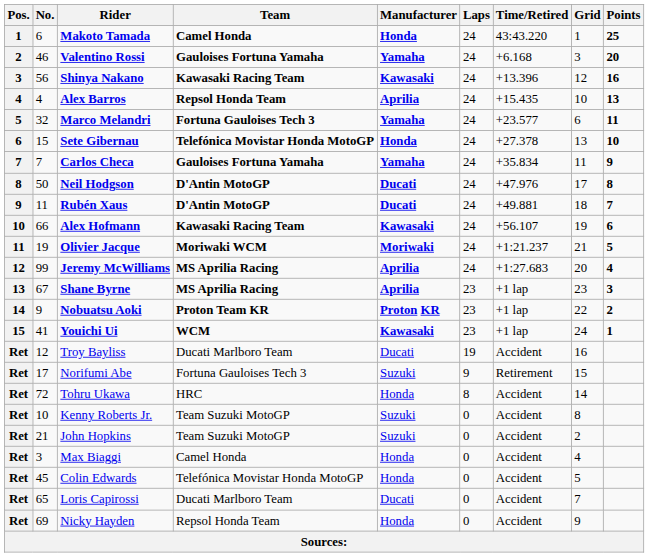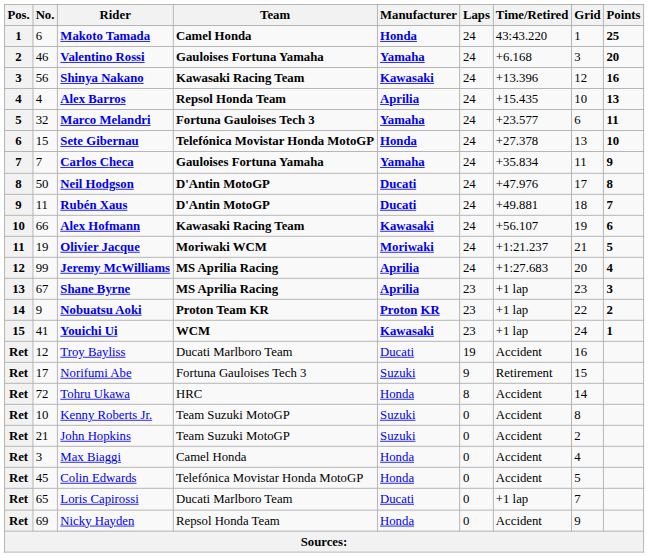 <table class="wikitable" style="font-size: 95%;">
 <tr>
 <th>Pos.</th>
 <th>No.</th>
 <th>Rider</th>
 <th>Team</th>
 <th>Manufacturer</th>
 <th>Laps</th>
 <th>Time/Retired</th>
 <th>Grid</th>
 <th>Points</th>
 </tr>
 <tr>
 <th>1</th>
 <td>6</td>
 <td> <strong><a href='#'>Makoto Tamada</a></strong></td>
 <td><strong>Camel Honda</strong></td>
 <td><strong><a href='#'>Honda</a></strong></td>
 <td>24</td>
 <td>43:43.220</td>
 <td>1</td>
 <td><strong>25</strong></td>
 </tr>
 <tr>
 <th>2</th>
 <td>46</td>
 <td> <strong><a href='#'>Valentino Rossi</a></strong></td>
 <td><strong>Gauloises Fortuna Yamaha</strong></td>
 <td><strong><a href='#'>Yamaha</a></strong></td>
 <td>24</td>
 <td>+6.168</td>
 <td>3</td>
 <td><strong>20</strong></td>
 </tr>
 <tr>
 <th>3</th>
 <td>56</td>
 <td> <strong><a href='#'>Shinya Nakano</a></strong></td>
 <td><strong>Kawasaki Racing Team</strong></td>
 <td><strong><a href='#'>Kawasaki</a></strong></td>
 <td>24</td>
 <td>+13.396</td>
 <td>12</td>
 <td><strong>16</strong></td>
 </tr>
 <tr>
 <th>4</th>
 <td>4</td>
 <td> <strong><a href='#'>Alex Barros</a></strong></td>
 <td><strong>Repsol Honda Team</strong></td>
 <td><strong><a href='#'>Aprilia</a></strong></td>
 <td>24</td>
 <td>+15.435</td>
 <td>10</td>
 <td><strong>13</strong></td>
 </tr>
 <tr>
 <th>5</th>
 <td>32</td>
 <td> <strong><a href='#'>Marco Melandri</a></strong></td>
 <td><strong>Fortuna Gauloises Tech 3</strong></td>
 <td><strong><a href='#'>Yamaha</a></strong></td>
 <td>24</td>
 <td>+23.577</td>
 <td>6</td>
 <td><strong>11</strong></td>
 </tr>
 <tr>
 <th>6</th>
 <td>15</td>
 <td> <strong><a href='#'>Sete Gibernau</a></strong></td>
 <td><strong>Telefónica Movistar Honda MotoGP</strong></td>
 <td><strong><a href='#'>Honda</a></strong></td>
 <td>24</td>
 <td>+27.378</td>
 <td>13</td>
 <td><strong>10</strong></td>
 </tr>
 <tr>
 <th>7</th>
 <td>7</td>
 <td> <strong><a href='#'>Carlos Checa</a></strong></td>
 <td><strong>Gauloises Fortuna Yamaha</strong></td>
 <td><strong><a href='#'>Yamaha</a></strong></td>
 <td>24</td>
 <td>+35.834</td>
 <td>11</td>
 <td><strong>9</strong></td>
 </tr>
 <tr>
 <th>8</th>
 <td>50</td>
 <td> <strong><a href='#'>Neil Hodgson</a></strong></td>
 <td><strong>D'Antin MotoGP</strong></td>
 <td><strong><a href='#'>Ducati</a></strong></td>
 <td>24</td>
 <td>+47.976</td>
 <td>17</td>
 <td><strong>8</strong></td>
 </tr>
 <tr>
 <th>9</th>
 <td>11</td>
 <td> <strong><a href='#'>Rubén Xaus</a></strong></td>
 <td><strong>D'Antin MotoGP</strong></td>
 <td><strong><a href='#'>Ducati</a></strong></td>
 <td>24</td>
 <td>+49.881</td>
 <td>18</td>
 <td><strong>7</strong></td>
 </tr>
 <tr>
 <th>10</th>
 <td>66</td>
 <td> <strong><a href='#'>Alex Hofmann</a></strong></td>
 <td><strong>Kawasaki Racing Team</strong></td>
 <td><strong><a href='#'>Kawasaki</a></strong></td>
 <td>24</td>
 <td>+56.107</td>
 <td>19</td>
 <td><strong>6</strong></td>
 </tr>
 <tr>
 <th>11</th>
 <td>19</td>
 <td> <strong><a href='#'>Olivier Jacque</a></strong></td>
 <td><strong>Moriwaki WCM</strong></td>
 <td><strong><a href='#'>Moriwaki</a></strong></td>
 <td>24</td>
 <td>+1:21.237</td>
 <td>21</td>
 <td><strong>5</strong></td>
 </tr>
 <tr>
 <th>12</th>
 <td>99</td>
 <td> <strong><a href='#'>Jeremy McWilliams</a></strong></td>
 <td><strong>MS Aprilia Racing</strong></td>
 <td><strong><a href='#'>Aprilia</a></strong></td>
 <td>24</td>
 <td>+1:27.683</td>
 <td>20</td>
 <td><strong>4</strong></td>
 </tr>
 <tr>
 <th>13</th>
 <td>67</td>
 <td> <strong><a href='#'>Shane Byrne</a></strong></td>
 <td><strong>MS Aprilia Racing</strong></td>
 <td><strong><a href='#'>Aprilia</a></strong></td>
 <td>23</td>
 <td>+1 lap</td>
 <td>23</td>
 <td><strong>3</strong></td>
 </tr>
 <tr>
 <th>14</th>
 <td>9</td>
 <td> <strong><a href='#'>Nobuatsu Aoki</a></strong></td>
 <td><strong>Proton Team KR</strong></td>
 <td><strong><a href='#'>Proton</a> <a href='#'>KR</a></strong></td>
 <td>23</td>
 <td>+1 lap</td>
 <td>22</td>
 <td><strong>2</strong></td>
 </tr>
 <tr>
 <th>15</th>
 <td>41</td>
 <td> <strong><a href='#'>Youichi Ui</a></strong></td>
 <td><strong>WCM</strong></td>
 <td><strong><a href='#'>Kawasaki</a></strong></td>
 <td>23</td>
 <td>+1 lap</td>
 <td>24</td>
 <td><strong>1</strong></td>
 </tr>
 <tr>
 <th>Ret</th>
 <td>12</td>
 <td> <a href='#'>Troy Bayliss</a></td>
 <td>Ducati Marlboro Team</td>
 <td><a href='#'>Ducati</a></td>
 <td>19</td>
 <td>Accident</td>
 <td>16</td>
 <td></td>
 </tr>
 <tr>
 <th>Ret</th>
 <td>17</td>
 <td> <a href='#'>Norifumi Abe</a></td>
 <td>Fortuna Gauloises Tech 3</td>
 <td><a href='#'>Suzuki</a></td>
 <td>9</td>
 <td>Retirement</td>
 <td>15</td>
 <td></td>
 </tr>
 <tr>
 <th>Ret</th>
 <td>72</td>
 <td> <a href='#'>Tohru Ukawa</a></td>
 <td>HRC</td>
 <td><a href='#'>Honda</a></td>
 <td>8</td>
 <td>Accident</td>
 <td>14</td>
 <td></td>
 </tr>
 <tr>
 <th>Ret</th>
 <td>10</td>
 <td> <a href='#'>Kenny Roberts Jr.</a></td>
 <td>Team Suzuki MotoGP</td>
 <td><a href='#'>Suzuki</a></td>
 <td>0</td>
 <td>Accident</td>
 <td>8</td>
 <td></td>
 </tr>
 <tr>
 <th>Ret</th>
 <td>21</td>
 <td> <a href='#'>John Hopkins</a></td>
 <td>Team Suzuki MotoGP</td>
 <td><a href='#'>Suzuki</a></td>
 <td>0</td>
 <td>Accident</td>
 <td>2</td>
 <td></td>
 </tr>
 <tr>
 <th>Ret</th>
 <td>3</td>
 <td> <a href='#'>Max Biaggi</a></td>
 <td>Camel Honda</td>
 <td><a href='#'>Honda</a></td>
 <td>0</td>
 <td>Accident</td>
 <td>4</td>
 <td></td>
 </tr>
 <tr>
 <th>Ret</th>
 <td>45</td>
 <td> <a href='#'>Colin Edwards</a></td>
 <td>Telefónica Movistar Honda MotoGP</td>
 <td><a href='#'>Honda</a></td>
 <td>0</td>
 <td>Accident</td>
 <td>5</td>
 <td></td>
 </tr>
 <tr>
 <th>Ret</th>
 <td>65</td>
 <td> <a href='#'>Loris Capirossi</a></td>
 <td>Ducati Marlboro Team</td>
 <td><a href='#'>Ducati</a></td>
 <td>0</td>
-<td>Accident</td>
+<td>+1 lap</td>
 <td>7</td>
 <td></td>
 </tr>
 <tr>
 <th>Ret</th>
 <td>69</td>
 <td> <a href='#'>Nicky Hayden</a></td>
 <td>Repsol Honda Team</td>
 <td><a href='#'>Honda</a></td>
 <td>0</td>
 <td>Accident</td>
 <td>9</td>
 <td></td>
 </tr>
 <tr>
 <th colspan=9>Sources:</th>
 </tr>
 </table>
